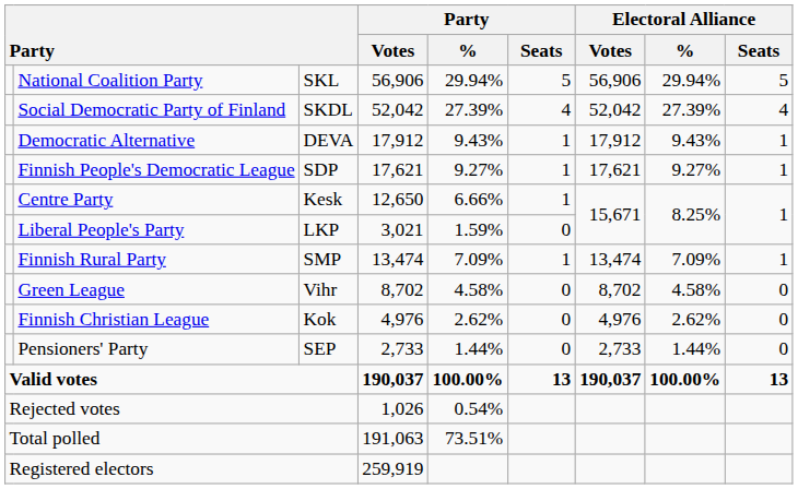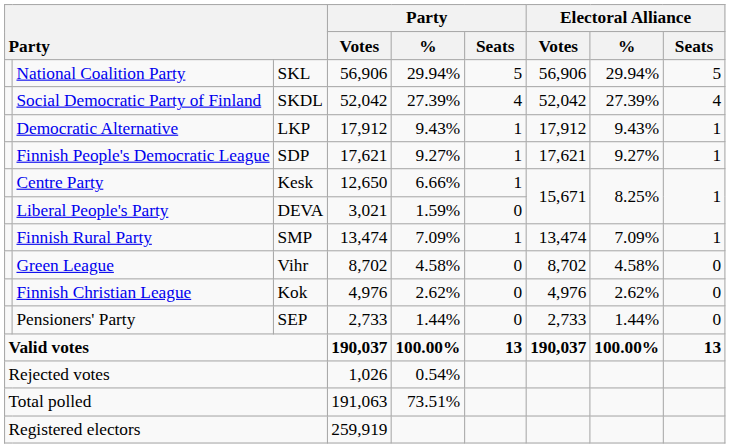 <table class="wikitable" border="1" style="text-align:right;">
 <tr>
 <th style="text-align:left;" valign=bottom rowspan=2 colspan=3>Party</th>
 <th colspan=3>Party</th>
 <th colspan=3>Electoral Alliance</th>
 </tr>
 <tr>
 <th align=center valign=bottom width="50">Votes</th>
 <th align=center valign=bottom width="50">%</th>
 <th align=center valign=bottom width="50">Seats</th>
 <th align=center valign=bottom width="50">Votes</th>
 <th align=center valign=bottom width="50">%</th>
 <th align=center valign=bottom width="50">Seats</th>
 </tr>
 <tr>
 <td></td>
 <td align=left><a href='#'>National Coalition Party</a></td>
 <td align=left>SKL</td>
 <td>56,906</td>
 <td>29.94%</td>
 <td>5</td>
 <td>56,906</td>
 <td>29.94%</td>
 <td>5</td>
 </tr>
 <tr>
 <td></td>
 <td align=left style="white-space: nowrap;"><a href='#'>Social Democratic Party of Finland</a></td>
 <td align=left>SKDL</td>
 <td>52,042</td>
 <td>27.39%</td>
 <td>4</td>
 <td>52,042</td>
 <td>27.39%</td>
 <td>4</td>
 </tr>
 <tr>
 <td></td>
 <td align=left><a href='#'>Democratic Alternative</a></td>
-<td align=left>DEVA</td>
+<td align=left>LKP</td>
 <td>17,912</td>
 <td>9.43%</td>
 <td>1</td>
 <td>17,912</td>
 <td>9.43%</td>
 <td>1</td>
 </tr>
 <tr>
 <td></td>
 <td align=left><a href='#'>Finnish People's Democratic League</a></td>
 <td align=left>SDP</td>
 <td>17,621</td>
 <td>9.27%</td>
 <td>1</td>
 <td>17,621</td>
 <td>9.27%</td>
 <td>1</td>
 </tr>
 <tr>
 <td></td>
 <td align=left><a href='#'>Centre Party</a></td>
 <td align=left>Kesk</td>
 <td>12,650</td>
 <td>6.66%</td>
 <td>1</td>
 <td rowspan=2>15,671</td>
 <td rowspan=2>8.25%</td>
 <td rowspan=2>1</td>
 </tr>
 <tr>
 <td></td>
 <td align=left><a href='#'>Liberal People's Party</a></td>
-<td align=left>LKP</td>
+<td align=left>DEVA</td>
 <td>3,021</td>
 <td>1.59%</td>
 <td>0</td>
 </tr>
 <tr>
 <td></td>
 <td align=left><a href='#'>Finnish Rural Party</a></td>
 <td align=left>SMP</td>
 <td>13,474</td>
 <td>7.09%</td>
 <td>1</td>
 <td>13,474</td>
 <td>7.09%</td>
 <td>1</td>
 </tr>
 <tr>
 <td></td>
 <td align=left><a href='#'>Green League</a></td>
 <td align=left>Vihr</td>
 <td>8,702</td>
 <td>4.58%</td>
 <td>0</td>
 <td>8,702</td>
 <td>4.58%</td>
 <td>0</td>
 </tr>
 <tr>
 <td></td>
 <td align=left><a href='#'>Finnish Christian League</a></td>
 <td align=left>Kok</td>
 <td>4,976</td>
 <td>2.62%</td>
 <td>0</td>
 <td>4,976</td>
 <td>2.62%</td>
 <td>0</td>
 </tr>
 <tr>
 <td></td>
 <td align=left>Pensioners' Party</td>
 <td align=left>SEP</td>
 <td>2,733</td>
 <td>1.44%</td>
 <td>0</td>
 <td>2,733</td>
 <td>1.44%</td>
 <td>0</td>
 </tr>
 <tr style="font-weight:bold">
 <td align=left colspan=3>Valid votes</td>
 <td>190,037</td>
 <td>100.00%</td>
 <td>13</td>
 <td>190,037</td>
 <td>100.00%</td>
 <td>13</td>
 </tr>
 <tr>
 <td align=left colspan=3>Rejected votes</td>
 <td>1,026</td>
 <td>0.54%</td>
 <td></td>
 <td></td>
 <td></td>
 <td></td>
 </tr>
 <tr>
 <td align=left colspan=3>Total polled</td>
 <td>191,063</td>
 <td>73.51%</td>
 <td></td>
 <td></td>
 <td></td>
 <td></td>
 </tr>
 <tr>
 <td align=left colspan=3>Registered electors</td>
 <td>259,919</td>
 <td></td>
 <td></td>
 <td></td>
 <td></td>
 <td></td>
 </tr>
 </table>
